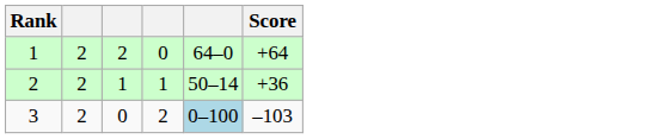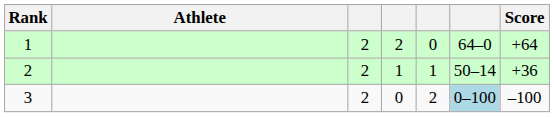 <table class="wikitable" style="text-align: center;">
 <tr>
 <th width=25>Rank</th>
+<th width=275>Athlete</th>
 <th width=25></th>
 <th width=25></th>
 <th width=25></th>
 <th width=40></th>
 <th width=40>Score</th>
 </tr>
 <tr bgcolor=ccffcc>
 <td>1</td>
+<td align=left></td>
 <td>2</td>
 <td>2</td>
 <td>0</td>
 <td>64–0</td>
 <td>+64</td>
 </tr>
 <tr bgcolor=ccffcc>
 <td>2</td>
+<td align=left></td>
 <td>2</td>
 <td>1</td>
 <td>1</td>
 <td>50–14</td>
 <td>+36</td>
 </tr>
 <tr>
 <td>3</td>
+<td align=left></td>
 <td>2</td>
 <td>0</td>
 <td>2</td>
 <td style="background: lightblue;">0–100</td>
-<td>–103</td>
+<td>–100</td>
 </tr>
 </table>
